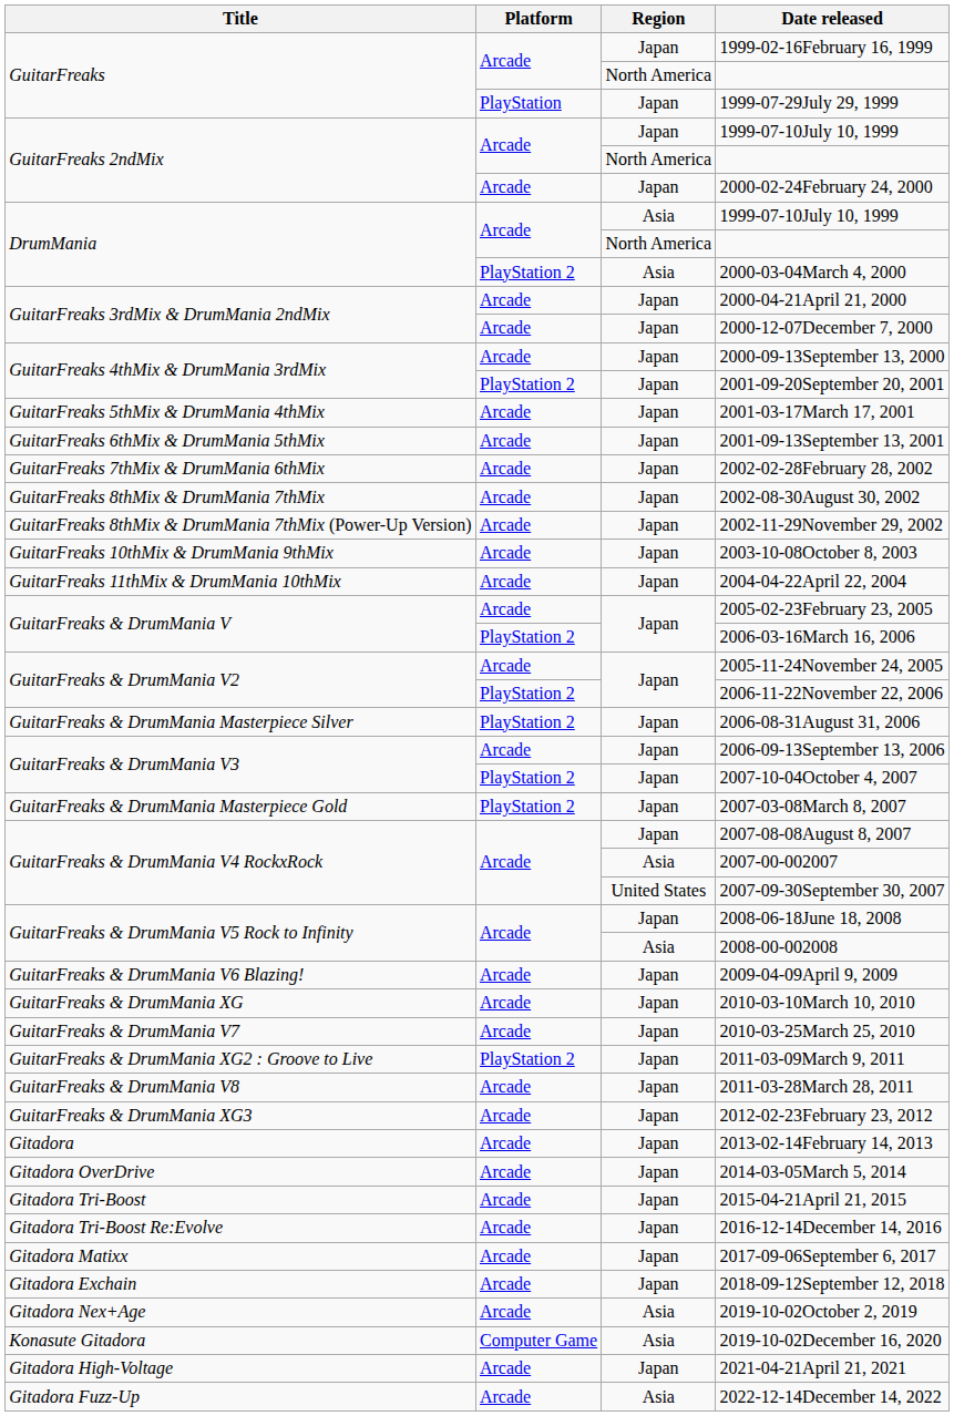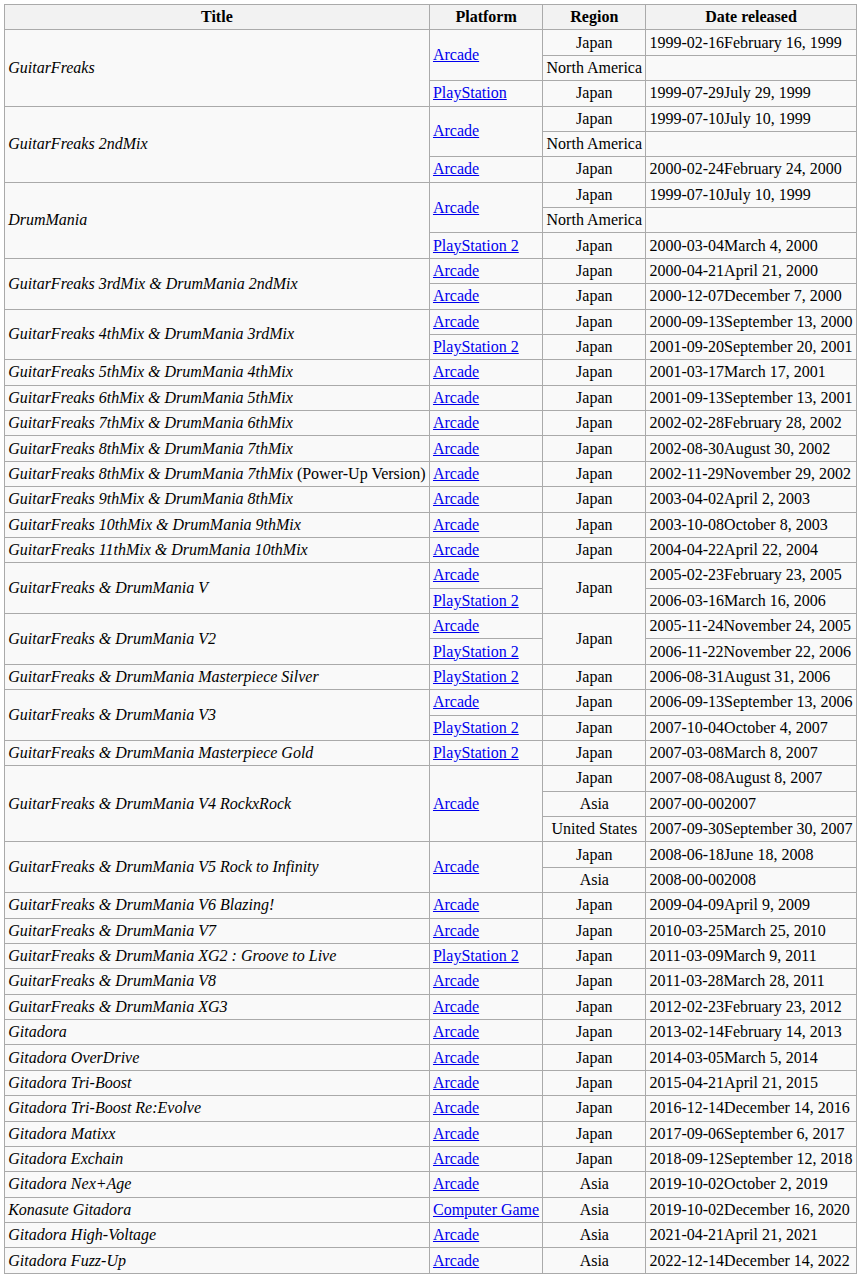 <table class="wikitable sortable">
 <tr>
 <th>Title</th>
 <th>Platform</th>
 <th>Region</th>
 <th>Date released</th>
 </tr>
 <tr>
 <td rowspan="3"><em>GuitarFreaks</em></td>
 <td rowspan="2"><a href='#'>Arcade</a></td>
 <td align="center"><span>Japan</span></td>
 <td><span>1999-02-16</span>February 16, 1999</td>
 </tr>
 <tr>
 <td align="center"><span>North America</span></td>
 <td></td>
 </tr>
 <tr>
 <td><a href='#'>PlayStation</a></td>
 <td align="center"><span>Japan</span></td>
 <td><span>1999-07-29</span>July 29, 1999</td>
 </tr>
 <tr>
 <td rowspan="3"><em>GuitarFreaks 2ndMix</em></td>
 <td rowspan="2"><a href='#'>Arcade</a></td>
 <td align="center"><span>Japan</span></td>
 <td><span>1999-07-10</span>July 10, 1999</td>
 </tr>
 <tr>
 <td align="center"><span>North America</span></td>
 <td></td>
 </tr>
 <tr>
 <td><a href='#'>Arcade</a></td>
 <td align="center"><span>Japan</span></td>
 <td><span>2000-02-24</span>February 24, 2000</td>
 </tr>
 <tr>
 <td rowspan="3"><em>DrumMania</em></td>
 <td rowspan="2"><a href='#'>Arcade</a></td>
-<td align="center"><span>Asia</span></td>
+<td align="center"><span>Japan</span></td>
 <td><span>1999-07-10</span>July 10, 1999</td>
 </tr>
 <tr>
 <td align="center"><span>North America</span></td>
 <td></td>
 </tr>
 <tr>
 <td><a href='#'>PlayStation 2</a></td>
-<td align="center"><span>Asia</span></td>
+<td align="center"><span>Japan</span></td>
 <td><span>2000-03-04</span>March 4, 2000</td>
 </tr>
 <tr>
 <td rowspan="2"><em>GuitarFreaks 3rdMix & DrumMania 2ndMix</em></td>
 <td><a href='#'>Arcade</a></td>
 <td align="center"><span>Japan</span></td>
 <td><span>2000-04-21</span>April 21, 2000</td>
 </tr>
 <tr>
 <td><a href='#'>Arcade</a></td>
 <td align="center"><span>Japan</span></td>
 <td><span>2000-12-07</span>December 7, 2000</td>
 </tr>
 <tr>
 <td rowspan="2"><em>GuitarFreaks 4thMix & DrumMania 3rdMix</em></td>
 <td><a href='#'>Arcade</a></td>
 <td align="center"><span>Japan</span></td>
 <td><span>2000-09-13</span>September 13, 2000</td>
 </tr>
 <tr>
 <td><a href='#'>PlayStation 2</a></td>
 <td align="center"><span>Japan</span></td>
 <td><span>2001-09-20</span>September 20, 2001</td>
 </tr>
 <tr>
 <td><em>GuitarFreaks 5thMix & DrumMania 4thMix</em></td>
 <td><a href='#'>Arcade</a></td>
 <td align="center"><span>Japan</span></td>
 <td><span>2001-03-17</span>March 17, 2001</td>
 </tr>
 <tr>
 <td><em>GuitarFreaks 6thMix & DrumMania 5thMix</em></td>
 <td><a href='#'>Arcade</a></td>
 <td align="center"><span>Japan</span></td>
 <td><span>2001-09-13</span>September 13, 2001</td>
 </tr>
 <tr>
 <td><em>GuitarFreaks 7thMix & DrumMania 6thMix</em></td>
 <td><a href='#'>Arcade</a></td>
 <td align="center"><span>Japan</span></td>
 <td><span>2002-02-28</span>February 28, 2002</td>
 </tr>
 <tr>
 <td><em>GuitarFreaks 8thMix & DrumMania 7thMix</em></td>
 <td><a href='#'>Arcade</a></td>
 <td align="center"><span>Japan</span></td>
 <td><span>2002-08-30</span>August 30, 2002</td>
 </tr>
 <tr>
 <td><em>GuitarFreaks 8thMix & DrumMania 7thMix</em> (Power-Up Version)</td>
 <td><a href='#'>Arcade</a></td>
 <td align="center"><span>Japan</span></td>
 <td><span>2002-11-29</span>November 29, 2002</td>
+</tr>
+<tr>
+<td><em>GuitarFreaks 9thMix & DrumMania 8thMix</em></td>
+<td><a href='#'>Arcade</a></td>
+<td align="center"><span>Japan</span></td>
+<td><span>2003-04-02</span>April 2, 2003</td>
 </tr>
 <tr>
 <td><em>GuitarFreaks 10thMix & DrumMania 9thMix</em></td>
 <td><a href='#'>Arcade</a></td>
 <td align="center"><span>Japan</span></td>
 <td><span>2003-10-08</span>October 8, 2003</td>
 </tr>
 <tr>
 <td><em>GuitarFreaks 11thMix & DrumMania 10thMix</em></td>
 <td><a href='#'>Arcade</a></td>
 <td align="center"><span>Japan</span></td>
 <td><span>2004-04-22</span>April 22, 2004</td>
 </tr>
 <tr>
 <td rowspan="2"><em>GuitarFreaks & DrumMania V</em></td>
 <td><a href='#'>Arcade</a></td>
 <td rowspan="2" align="center"><span>Japan</span></td>
 <td><span>2005-02-23</span>February 23, 2005</td>
 </tr>
 <tr>
 <td><a href='#'>PlayStation 2</a></td>
 <td><span>2006-03-16</span>March 16, 2006</td>
 </tr>
 <tr>
 <td rowspan="2"><em>GuitarFreaks & DrumMania V2</em></td>
 <td><a href='#'>Arcade</a></td>
 <td rowspan="2" align="center"><span>Japan</span></td>
 <td><span>2005-11-24</span>November 24, 2005</td>
 </tr>
 <tr>
 <td><a href='#'>PlayStation 2</a></td>
 <td><span>2006-11-22</span>November 22, 2006</td>
 </tr>
 <tr>
 <td><em>GuitarFreaks & DrumMania Masterpiece Silver</em></td>
 <td><a href='#'>PlayStation 2</a></td>
 <td align="center"><span>Japan</span></td>
 <td><span>2006-08-31</span>August 31, 2006</td>
 </tr>
 <tr>
 <td rowspan="2"><em>GuitarFreaks & DrumMania V3</em></td>
 <td><a href='#'>Arcade</a></td>
 <td align="center"><span>Japan</span></td>
 <td><span>2006-09-13</span>September 13, 2006</td>
 </tr>
 <tr>
 <td><a href='#'>PlayStation 2</a></td>
 <td align="center"><span>Japan</span></td>
 <td><span>2007-10-04</span>October 4, 2007</td>
 </tr>
 <tr>
 <td><em>GuitarFreaks & DrumMania Masterpiece Gold</em></td>
 <td><a href='#'>PlayStation 2</a></td>
 <td align="center"><span>Japan</span></td>
 <td><span>2007-03-08</span>March 8, 2007</td>
 </tr>
 <tr>
 <td rowspan="3"><em>GuitarFreaks & DrumMania V4 RockxRock</em> </td>
 <td rowspan="3"><a href='#'>Arcade</a></td>
 <td align="center"><span>Japan</span></td>
 <td><span>2007-08-08</span>August 8, 2007</td>
 </tr>
 <tr>
 <td align="center"><span>Asia</span></td>
 <td><span>2007-00-00</span>2007</td>
 </tr>
 <tr>
 <td align="center"><span>United States</span></td>
 <td><span>2007-09-30</span>September 30, 2007</td>
 </tr>
 <tr>
 <td rowspan="2"><em>GuitarFreaks & DrumMania V5 Rock to Infinity</em></td>
 <td rowspan="2"><a href='#'>Arcade</a></td>
 <td align="center"><span>Japan</span></td>
 <td><span>2008-06-18</span>June 18, 2008</td>
 </tr>
 <tr>
 <td align="center"><span>Asia</span></td>
 <td><span>2008-00-00</span>2008</td>
 </tr>
 <tr>
 <td><em>GuitarFreaks & DrumMania V6 Blazing!</em> </td>
 <td><a href='#'>Arcade</a></td>
 <td align="center"><span>Japan</span></td>
 <td><span>2009-04-09</span>April 9, 2009</td>
 </tr>
 <tr>
-<td><em>GuitarFreaks & DrumMania XG</em></td>
-<td><a href='#'>Arcade</a></td>
-<td align="center"><span>Japan</span></td>
-<td><span>2010-03-10</span>March 10, 2010</td>
-</tr>
-<tr>
 <td><em>GuitarFreaks & DrumMania V7</em></td>
 <td><a href='#'>Arcade</a></td>
 <td align="center"><span>Japan</span></td>
 <td><span>2010-03-25</span>March 25, 2010</td>
 </tr>
 <tr>
 <td><em>GuitarFreaks & DrumMania XG2 : Groove to Live</em></td>
 <td><a href='#'>PlayStation 2</a></td>
 <td align="center"><span>Japan</span></td>
 <td><span>2011-03-09</span>March 9, 2011</td>
 </tr>
 <tr>
 <td><em>GuitarFreaks & DrumMania V8</em></td>
 <td><a href='#'>Arcade</a></td>
 <td align="center"><span>Japan</span></td>
 <td><span>2011-03-28</span>March 28, 2011</td>
 </tr>
 <tr>
 <td><em>GuitarFreaks & DrumMania XG3</em></td>
 <td><a href='#'>Arcade</a></td>
 <td align="center"><span>Japan</span></td>
 <td><span>2012-02-23</span>February 23, 2012</td>
 </tr>
 <tr>
 <td><em>Gitadora</em></td>
 <td><a href='#'>Arcade</a></td>
 <td align="center"><span>Japan</span></td>
 <td><span>2013-02-14</span>February 14, 2013</td>
 </tr>
 <tr>
 <td><em>Gitadora OverDrive</em></td>
 <td><a href='#'>Arcade</a></td>
 <td align="center"><span>Japan</span></td>
 <td><span>2014-03-05</span>March 5, 2014</td>
 </tr>
 <tr>
 <td><em>Gitadora Tri-Boost</em></td>
 <td><a href='#'>Arcade</a></td>
 <td align="center"><span>Japan</span></td>
 <td><span>2015-04-21</span>April 21, 2015</td>
 </tr>
 <tr>
 <td><em>Gitadora Tri-Boost Re:Evolve</em></td>
 <td><a href='#'>Arcade</a></td>
 <td align="center"><span>Japan</span></td>
 <td><span>2016-12-14</span>December 14, 2016</td>
 </tr>
 <tr>
 <td><em>Gitadora Matixx</em></td>
 <td><a href='#'>Arcade</a></td>
 <td align="center"><span>Japan</span></td>
 <td><span>2017-09-06</span>September 6, 2017</td>
 </tr>
 <tr>
 <td><em>Gitadora Exchain</em></td>
 <td><a href='#'>Arcade</a></td>
 <td align="center"><span>Japan</span></td>
 <td><span>2018-09-12</span>September 12, 2018</td>
 </tr>
 <tr>
 <td><em>Gitadora Nex+Age</em></td>
 <td><a href='#'>Arcade</a></td>
 <td align="center"><span>Asia</span></td>
 <td><span>2019-10-02</span>October 2, 2019</td>
 </tr>
 <tr>
 <td><em>Konasute Gitadora</em></td>
 <td><a href='#'>Computer Game</a></td>
 <td align="center"><span>Asia</span></td>
 <td><span>2019-10-02</span>December 16, 2020</td>
 </tr>
 <tr>
 <td><em>Gitadora High-Voltage</em></td>
 <td><a href='#'>Arcade</a></td>
-<td align="center"><span>Japan</span></td>
+<td align="center"><span>Asia</span></td>
 <td><span>2021-04-21</span>April 21, 2021</td>
 </tr>
 <tr>
 <td><em>Gitadora Fuzz-Up</em></td>
 <td><a href='#'>Arcade</a></td>
 <td align="center"><span>Asia</span></td>
 <td><span>2022-12-14</span>December 14, 2022</td>
 </tr>
 </table>
